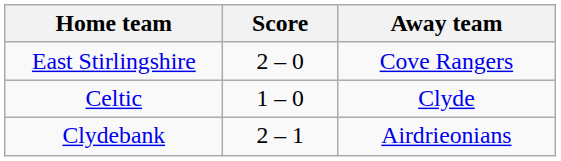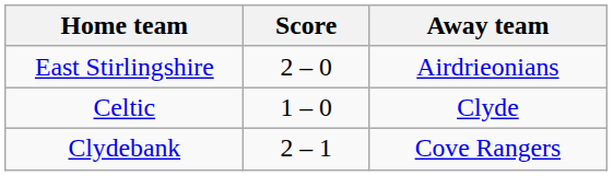 <table class="wikitable" style="text-align: center">
 <tr>
 <th width=140>Home team</th>
 <th width=70>Score</th>
 <th width=140>Away team</th>
 </tr>
 <tr>
 <td><a href='#'>East Stirlingshire</a></td>
 <td>2 – 0</td>
-<td><a href='#'>Cove Rangers</a></td>
+<td><a href='#'>Airdrieonians</a></td>
 </tr>
 <tr>
 <td><a href='#'>Celtic</a></td>
 <td>1 – 0</td>
 <td><a href='#'>Clyde</a></td>
 </tr>
 <tr>
 <td><a href='#'>Clydebank</a></td>
 <td>2 – 1</td>
-<td><a href='#'>Airdrieonians</a></td>
+<td><a href='#'>Cove Rangers</a></td>
 </tr>
 </table>
